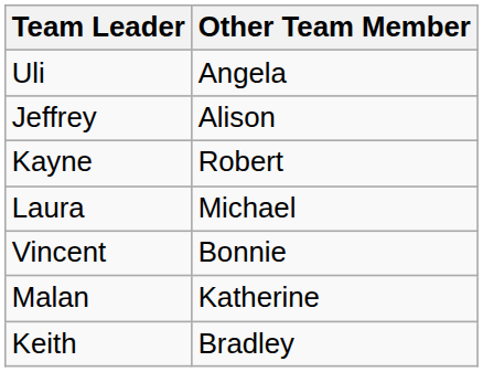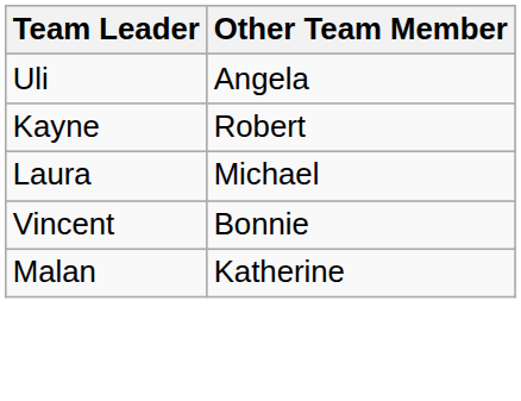 <table class="wikitable">
 <tr>
 <th>Team Leader</th>
 <th>Other Team Member</th>
 </tr>
 <tr>
 <td>Uli</td>
 <td>Angela</td>
-</tr>
-<tr>
-<td>Jeffrey</td>
-<td>Alison</td>
 </tr>
 <tr>
 <td>Kayne</td>
 <td>Robert</td>
 </tr>
 <tr>
 <td>Laura</td>
 <td>Michael</td>
 </tr>
 <tr>
 <td>Vincent</td>
 <td>Bonnie</td>
 </tr>
 <tr>
 <td>Malan</td>
 <td>Katherine</td>
 </tr>
-<tr>
-<td>Keith</td>
-<td>Bradley</td>
-</tr>
 </table>
